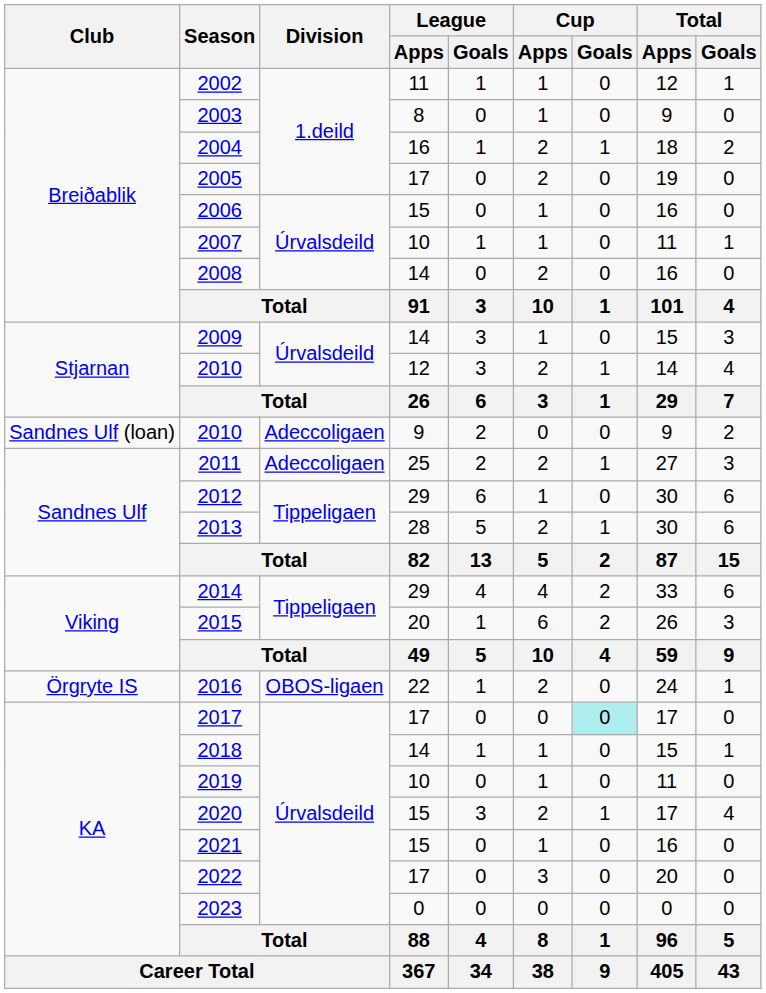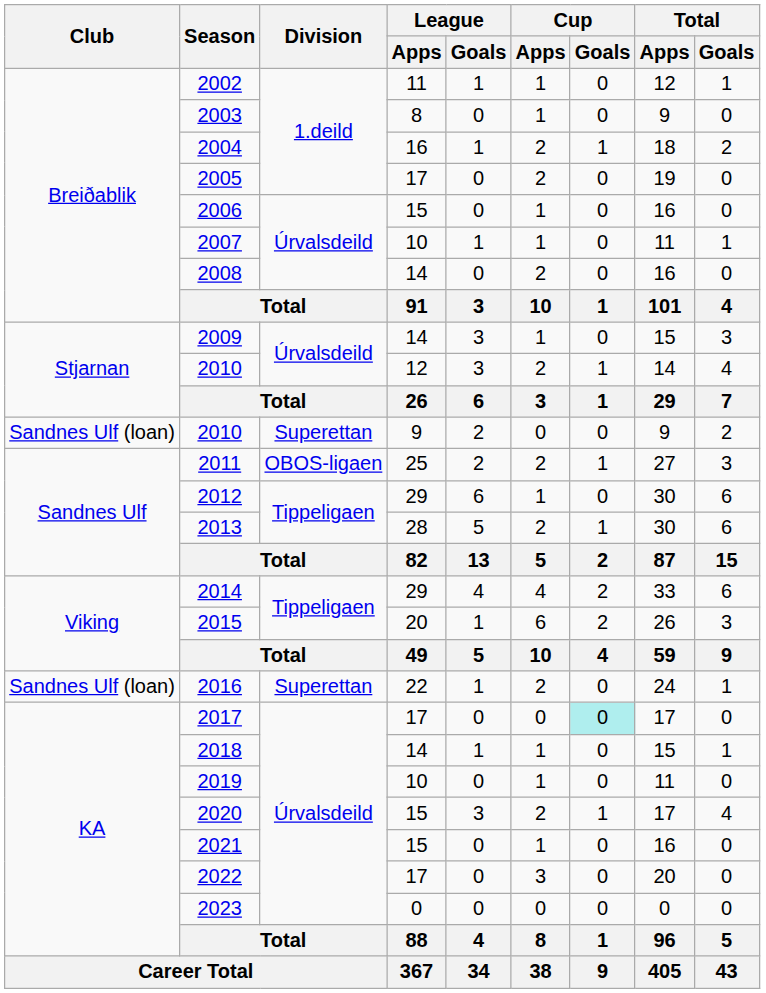 <table class="wikitable" style="text-align: center;">
 <tr>
 <th rowspan="2">Club</th>
 <th rowspan="2">Season</th>
 <th rowspan="2">Division</th>
 <th colspan="2">League</th>
 <th colspan="2">Cup</th>
 <th colspan="2">Total</th>
 </tr>
 <tr>
 <th>Apps</th>
 <th>Goals</th>
 <th>Apps</th>
 <th>Goals</th>
 <th>Apps</th>
 <th>Goals</th>
 </tr>
 <tr>
 <td rowspan="8"><a href='#'>Breiðablik</a></td>
 <td><a href='#'>2002</a></td>
 <td rowspan="4"><a href='#'>1.deild</a></td>
 <td>11</td>
 <td>1</td>
 <td>1</td>
 <td>0</td>
 <td>12</td>
 <td>1</td>
 </tr>
 <tr>
 <td><a href='#'>2003</a></td>
 <td>8</td>
 <td>0</td>
 <td>1</td>
 <td>0</td>
 <td>9</td>
 <td>0</td>
 </tr>
 <tr>
 <td><a href='#'>2004</a></td>
 <td>16</td>
 <td>1</td>
 <td>2</td>
 <td>1</td>
 <td>18</td>
 <td>2</td>
 </tr>
 <tr>
 <td><a href='#'>2005</a></td>
 <td>17</td>
 <td>0</td>
 <td>2</td>
 <td>0</td>
 <td>19</td>
 <td>0</td>
 </tr>
 <tr>
 <td><a href='#'>2006</a></td>
 <td rowspan="3"><a href='#'>Úrvalsdeild</a></td>
 <td>15</td>
 <td>0</td>
 <td>1</td>
 <td>0</td>
 <td>16</td>
 <td>0</td>
 </tr>
 <tr>
 <td><a href='#'>2007</a></td>
 <td>10</td>
 <td>1</td>
 <td>1</td>
 <td>0</td>
 <td>11</td>
 <td>1</td>
 </tr>
 <tr>
 <td><a href='#'>2008</a></td>
 <td>14</td>
 <td>0</td>
 <td>2</td>
 <td>0</td>
 <td>16</td>
 <td>0</td>
 </tr>
 <tr>
 <th colspan="2">Total</th>
 <th>91</th>
 <th>3</th>
 <th>10</th>
 <th>1</th>
 <th>101</th>
 <th>4</th>
 </tr>
 <tr>
 <td rowspan="3"><a href='#'>Stjarnan</a></td>
 <td><a href='#'>2009</a></td>
 <td rowspan="2"><a href='#'>Úrvalsdeild</a></td>
 <td>14</td>
 <td>3</td>
 <td>1</td>
 <td>0</td>
 <td>15</td>
 <td>3</td>
 </tr>
 <tr>
 <td><a href='#'>2010</a></td>
 <td>12</td>
 <td>3</td>
 <td>2</td>
 <td>1</td>
 <td>14</td>
 <td>4</td>
 </tr>
 <tr>
 <th colspan="2">Total</th>
 <th>26</th>
 <th>6</th>
 <th>3</th>
 <th>1</th>
 <th>29</th>
 <th>7</th>
 </tr>
 <tr>
 <td><a href='#'>Sandnes Ulf</a> (loan)</td>
 <td><a href='#'>2010</a></td>
-<td><a href='#'>Adeccoligaen</a></td>
+<td><a href='#'>Superettan</a></td>
 <td>9</td>
 <td>2</td>
 <td>0</td>
 <td>0</td>
 <td>9</td>
 <td>2</td>
 </tr>
 <tr>
 <td rowspan="4"><a href='#'>Sandnes Ulf</a></td>
 <td><a href='#'>2011</a></td>
-<td><a href='#'>Adeccoligaen</a></td>
+<td><a href='#'>OBOS-ligaen</a></td>
 <td>25</td>
 <td>2</td>
 <td>2</td>
 <td>1</td>
 <td>27</td>
 <td>3</td>
 </tr>
 <tr>
 <td><a href='#'>2012</a></td>
 <td rowspan="2"><a href='#'>Tippeligaen</a></td>
 <td>29</td>
 <td>6</td>
 <td>1</td>
 <td>0</td>
 <td>30</td>
 <td>6</td>
 </tr>
 <tr>
 <td><a href='#'>2013</a></td>
 <td>28</td>
 <td>5</td>
 <td>2</td>
 <td>1</td>
 <td>30</td>
 <td>6</td>
 </tr>
 <tr>
 <th colspan="2">Total</th>
 <th>82</th>
 <th>13</th>
 <th>5</th>
 <th>2</th>
 <th>87</th>
 <th>15</th>
 </tr>
 <tr>
 <td rowspan="3"><a href='#'>Viking</a></td>
 <td><a href='#'>2014</a></td>
 <td rowspan="2"><a href='#'>Tippeligaen</a></td>
 <td>29</td>
 <td>4</td>
 <td>4</td>
 <td>2</td>
 <td>33</td>
 <td>6</td>
 </tr>
 <tr>
 <td><a href='#'>2015</a></td>
 <td>20</td>
 <td>1</td>
 <td>6</td>
 <td>2</td>
 <td>26</td>
 <td>3</td>
 </tr>
 <tr>
 <th colspan="2">Total</th>
 <th>49</th>
 <th>5</th>
 <th>10</th>
 <th>4</th>
 <th>59</th>
 <th>9</th>
 </tr>
 <tr>
-<td><a href='#'>Örgryte IS</a></td>
+<td><a href='#'>Sandnes Ulf</a> (loan)</td>
 <td><a href='#'>2016</a></td>
-<td><a href='#'>OBOS-ligaen</a></td>
+<td><a href='#'>Superettan</a></td>
 <td>22</td>
 <td>1</td>
 <td>2</td>
 <td>0</td>
 <td>24</td>
 <td>1</td>
 </tr>
 <tr>
 <td rowspan="8"><a href='#'>KA</a></td>
 <td><a href='#'>2017</a></td>
 <td rowspan="7"><a href='#'>Úrvalsdeild</a></td>
 <td>17</td>
 <td>0</td>
 <td>0</td>
 <td style="background: paleturquoise;">0</td>
 <td>17</td>
 <td>0</td>
 </tr>
 <tr>
 <td><a href='#'>2018</a></td>
 <td>14</td>
 <td>1</td>
 <td>1</td>
 <td>0</td>
 <td>15</td>
 <td>1</td>
 </tr>
 <tr>
 <td><a href='#'>2019</a></td>
 <td>10</td>
 <td>0</td>
 <td>1</td>
 <td>0</td>
 <td>11</td>
 <td>0</td>
 </tr>
 <tr>
 <td><a href='#'>2020</a></td>
 <td>15</td>
 <td>3</td>
 <td>2</td>
 <td>1</td>
 <td>17</td>
 <td>4</td>
 </tr>
 <tr>
 <td><a href='#'>2021</a></td>
 <td>15</td>
 <td>0</td>
 <td>1</td>
 <td>0</td>
 <td>16</td>
 <td>0</td>
 </tr>
 <tr>
 <td><a href='#'>2022</a></td>
 <td>17</td>
 <td>0</td>
 <td>3</td>
 <td>0</td>
 <td>20</td>
 <td>0</td>
 </tr>
 <tr>
 <td><a href='#'>2023</a></td>
 <td>0</td>
 <td>0</td>
 <td>0</td>
 <td>0</td>
 <td>0</td>
 <td>0</td>
 </tr>
 <tr>
 <th colspan="2">Total</th>
 <th>88</th>
 <th>4</th>
 <th>8</th>
 <th>1</th>
 <th>96</th>
 <th>5</th>
 </tr>
 <tr>
 <th colspan="3">Career Total</th>
 <th>367</th>
 <th>34</th>
 <th>38</th>
 <th>9</th>
 <th>405</th>
 <th>43</th>
 </tr>
 </table>
